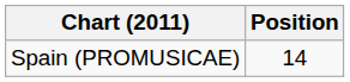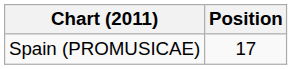 <table class="wikitable">
 <tr>
 <th>Chart (2011)</th>
 <th>Position</th>
 </tr>
 <tr>
 <td>Spain (PROMUSICAE)</td>
-<td style="text-align:center;">14</td>
+<td style="text-align:center;">17</td>
 </tr>
 </table>
